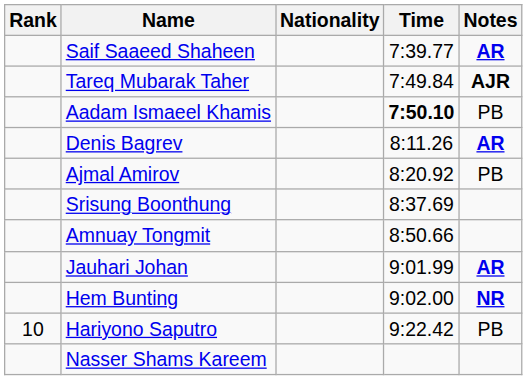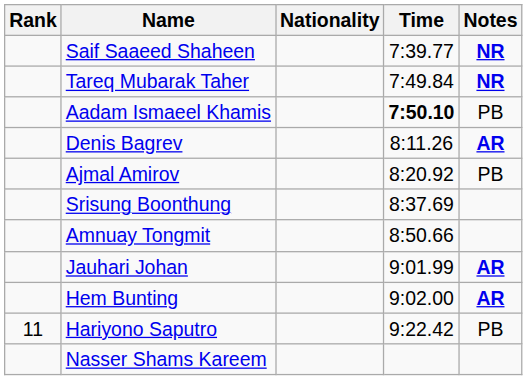 <table class="wikitable sortable" style="text-align:center;font-size:95%">
 <tr>
 <th>Rank</th>
 <th>Name</th>
 <th>Nationality</th>
 <th>Time</th>
 <th>Notes</th>
 </tr>
 <tr>
 <td></td>
 <td align=left><a href='#'>Saif Saaeed Shaheen</a></td>
 <td align=left></td>
 <td>7:39.77</td>
-<td><strong><a href='#'>AR</a></strong></td>
+<td><strong><a href='#'>NR</a></strong></td>
 </tr>
 <tr>
 <td></td>
 <td align=left><a href='#'>Tareq Mubarak Taher</a></td>
 <td align=left></td>
 <td>7:49.84</td>
-<td><strong>AJR</strong></td>
+<td><strong><a href='#'>NR</a></strong></td>
 </tr>
 <tr>
 <td></td>
 <td align=left><a href='#'>Aadam Ismaeel Khamis</a></td>
 <td align=left></td>
 <td><strong>7:50.10</strong></td>
 <td>PB</td>
 </tr>
 <tr>
 <td></td>
 <td align=left><a href='#'>Denis Bagrev</a></td>
 <td align=left></td>
 <td>8:11.26</td>
 <td><strong><a href='#'>AR</a></strong></td>
 </tr>
 <tr>
 <td></td>
 <td align=left><a href='#'>Ajmal Amirov</a></td>
 <td align=left></td>
 <td>8:20.92</td>
 <td>PB</td>
 </tr>
 <tr>
 <td></td>
 <td align=left><a href='#'>Srisung Boonthung</a></td>
 <td align=left></td>
 <td>8:37.69</td>
 <td></td>
 </tr>
 <tr>
 <td></td>
 <td align=left><a href='#'>Amnuay Tongmit</a></td>
 <td align=left></td>
 <td>8:50.66</td>
 <td></td>
 </tr>
 <tr>
 <td></td>
 <td align=left><a href='#'>Jauhari Johan</a></td>
 <td align=left></td>
 <td>9:01.99</td>
 <td><strong><a href='#'>AR</a></strong></td>
 </tr>
 <tr>
 <td></td>
 <td align=left><a href='#'>Hem Bunting</a></td>
 <td align=left></td>
 <td>9:02.00</td>
-<td><strong><a href='#'>NR</a></strong></td>
+<td><strong><a href='#'>AR</a></strong></td>
 </tr>
 <tr>
-<td>10</td>
+<td>11</td>
 <td align=left><a href='#'>Hariyono Saputro</a></td>
 <td align=left></td>
 <td>9:22.42</td>
 <td>PB</td>
 </tr>
 <tr>
 <td></td>
 <td align=left><a href='#'>Nasser Shams Kareem</a></td>
 <td align=left></td>
 <td></td>
 <td></td>
 </tr>
 </table>
